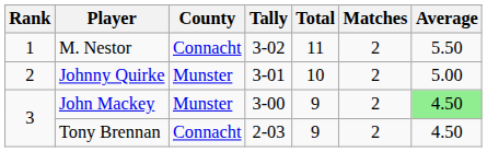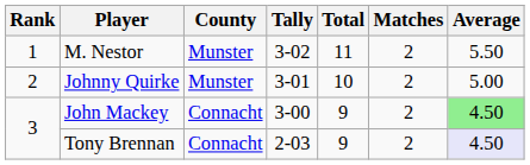 <table class="wikitable">
 <tr>
 <th>Rank</th>
 <th>Player</th>
 <th>County</th>
 <th>Tally</th>
 <th>Total</th>
 <th>Matches</th>
 <th>Average</th>
 </tr>
 <tr>
 <td rowspan=1 align=center>1</td>
 <td>M. Nestor</td>
-<td><a href='#'>Connacht</a></td>
+<td><a href='#'>Munster</a></td>
 <td align=center>3-02</td>
 <td align=center>11</td>
 <td align=center>2</td>
 <td align=center>5.50</td>
 </tr>
 <tr>
 <td rowspan=1 align=center>2</td>
 <td><a href='#'>Johnny Quirke</a></td>
 <td><a href='#'>Munster</a></td>
 <td align=center>3-01</td>
 <td align=center>10</td>
 <td align=center>2</td>
 <td align=center>5.00</td>
 </tr>
 <tr>
 <td rowspan=2 align=center>3</td>
 <td><a href='#'>John Mackey</a></td>
-<td><a href='#'>Munster</a></td>
+<td><a href='#'>Connacht</a></td>
 <td align=center>3-00</td>
 <td align=center>9</td>
 <td align=center>2</td>
 <td align=center style="background: lightgreen;">4.50</td>
 </tr>
 <tr>
 <td>Tony Brennan</td>
 <td><a href='#'>Connacht</a></td>
 <td align=center>2-03</td>
 <td align=center>9</td>
 <td align=center>2</td>
-<td align=center>4.50</td>
+<td align=center style="background: lavender;">4.50</td>
 </tr>
 </table>
